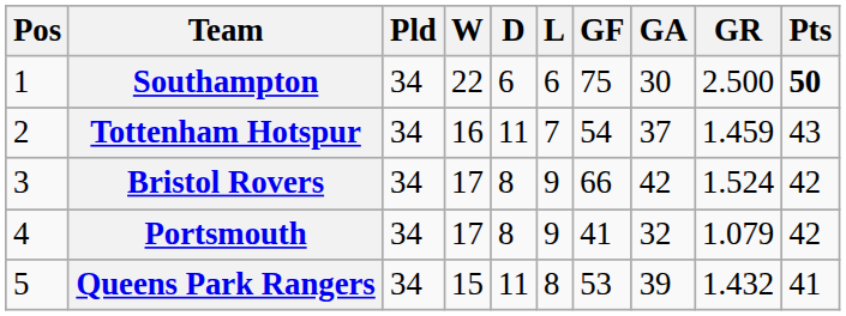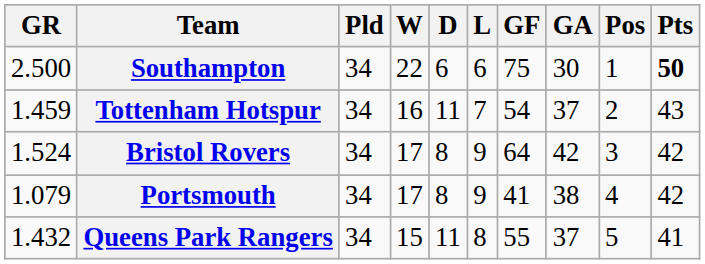 <table class="wikitable sortable">
 <tr>
-<th><abbr>Pos</abbr></th>
+<th><abbr>GR</abbr></th>
 <th align="left">Team</th>
 <th><abbr>Pld</abbr></th>
 <th><abbr>W</abbr></th>
 <th><abbr>D</abbr></th>
 <th><abbr>L</abbr></th>
 <th><abbr>GF</abbr></th>
 <th><abbr>GA</abbr></th>
-<th><abbr>GR</abbr></th>
+<th><abbr>Pos</abbr></th>
 <th><abbr>Pts</abbr></th>
 </tr>
 <tr>
-<td>1</td>
+<td>2.500</td>
 <th align="left"><a href='#'>Southampton</a></th>
 <td>34</td>
 <td>22</td>
 <td>6</td>
 <td>6</td>
 <td>75</td>
 <td>30</td>
-<td>2.500</td>
+<td>1</td>
 <td><strong>50</strong></td>
 </tr>
 <tr>
-<td>2</td>
+<td>1.459</td>
 <th align="left"><a href='#'>Tottenham Hotspur</a></th>
 <td>34</td>
 <td>16</td>
 <td>11</td>
 <td>7</td>
 <td>54</td>
 <td>37</td>
-<td>1.459</td>
+<td>2</td>
 <td>43</td>
 </tr>
 <tr>
-<td>3</td>
+<td>1.524</td>
 <th align="left"><a href='#'>Bristol Rovers</a></th>
 <td>34</td>
 <td>17</td>
 <td>8</td>
 <td>9</td>
-<td>66</td>
+<td>64</td>
 <td>42</td>
-<td>1.524</td>
+<td>3</td>
 <td>42</td>
 </tr>
 <tr>
-<td>4</td>
+<td>1.079</td>
 <th align="left"><a href='#'>Portsmouth</a></th>
 <td>34</td>
 <td>17</td>
 <td>8</td>
 <td>9</td>
 <td>41</td>
-<td>32</td>
-<td>1.079</td>
+<td>38</td>
+<td>4</td>
 <td>42</td>
 </tr>
 <tr>
-<td>5</td>
+<td>1.432</td>
 <th align="left"><a href='#'>Queens Park Rangers</a></th>
 <td>34</td>
 <td>15</td>
 <td>11</td>
 <td>8</td>
-<td>53</td>
-<td>39</td>
-<td>1.432</td>
+<td>55</td>
+<td>37</td>
+<td>5</td>
 <td>41</td>
 </tr>
 </table>
